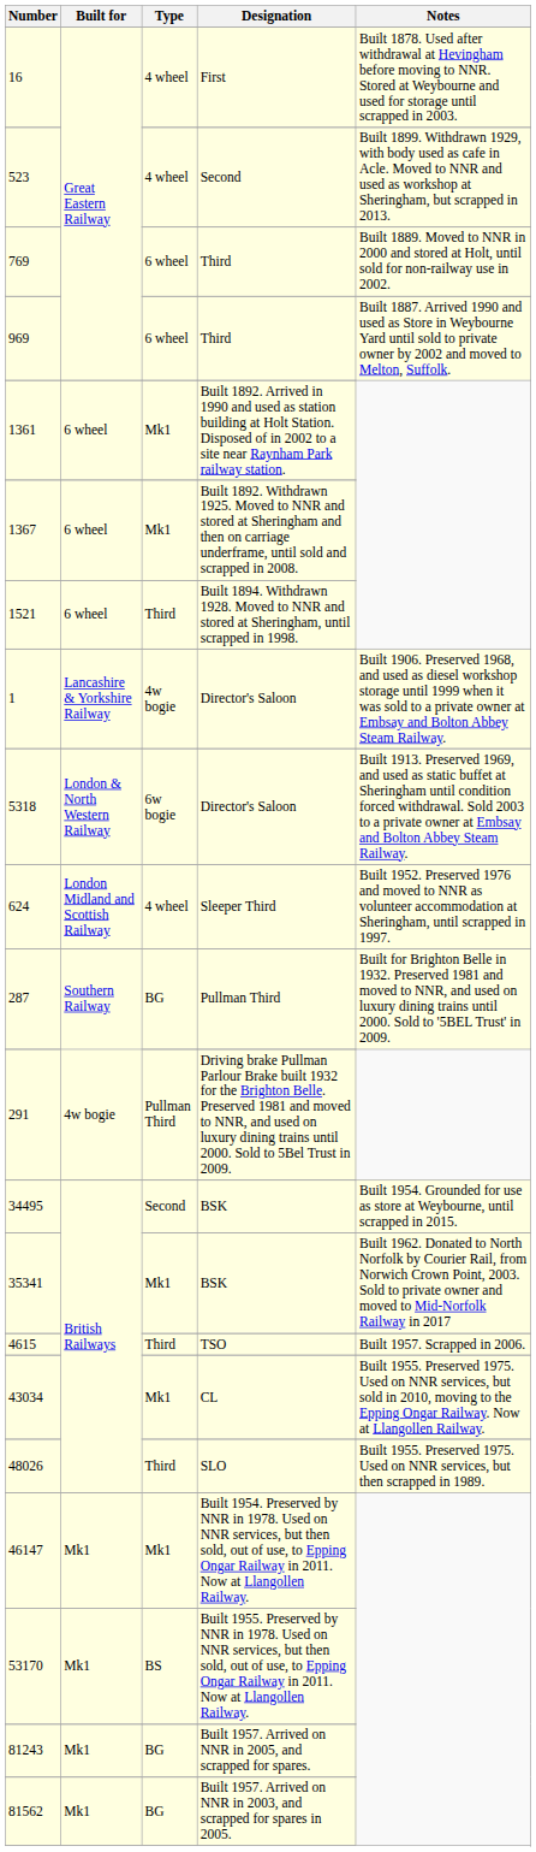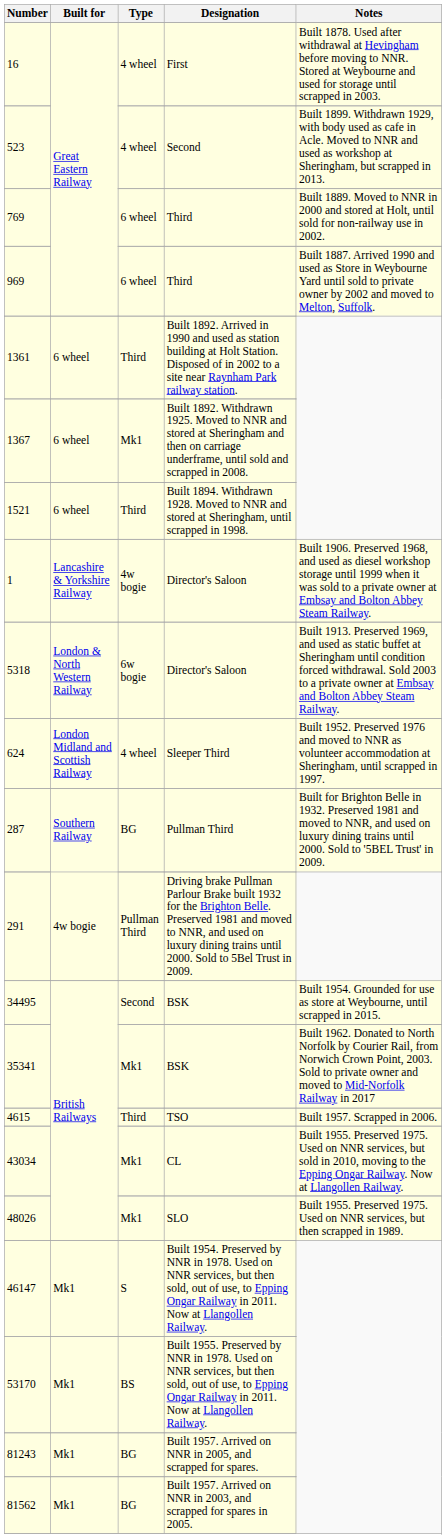 <table class="wikitable">
 <tr>
 <th>Number</th>
 <th>Built for</th>
 <th>Type</th>
 <th>Designation</th>
 <th>Notes</th>
 </tr>
 <tr>
 </tr>
 <tr bgcolor=#FFFFEO>
 <td>16</td>
 <td rowspan=7><a href='#'>Great Eastern Railway</a></td>
 <td>4 wheel</td>
 <td>First</td>
 <td>Built 1878. Used after withdrawal at <a href='#'>Hevingham</a> before moving to NNR. Stored at Weybourne and used for storage until scrapped in 2003.</td>
 </tr>
 <tr>
 </tr>
 <tr bgcolor=#FFFFEO>
 <td>523</td>
 <td>4 wheel</td>
 <td>Second</td>
 <td>Built 1899. Withdrawn 1929, with body used as cafe in Acle. Moved to NNR and used as workshop at Sheringham, but scrapped in 2013.</td>
 </tr>
 <tr>
 </tr>
 <tr bgcolor=#FFFFEO>
 <td>769</td>
 <td>6 wheel</td>
 <td>Third</td>
 <td>Built 1889. Moved to NNR in 2000 and stored at Holt, until sold for non-railway use in 2002.</td>
 </tr>
 <tr>
 </tr>
 <tr bgcolor=#FFFFEO>
 <td>969</td>
 <td>6 wheel</td>
 <td>Third</td>
 <td>Built 1887. Arrived 1990 and used as Store in Weybourne Yard until sold to private owner by 2002 and moved to <a href='#'>Melton</a>, <a href='#'>Suffolk</a>.</td>
 </tr>
 <tr>
 </tr>
 <tr bgcolor=#FFFFEO>
 <td>1361</td>
 <td>6 wheel</td>
-<td>Mk1</td>
+<td>Third</td>
 <td>Built 1892. Arrived in 1990 and used as station building at Holt Station. Disposed of in 2002 to a site near <a href='#'>Raynham Park railway station</a>.</td>
 </tr>
 <tr>
 </tr>
 <tr bgcolor=#FFFFEO>
 <td>1367</td>
 <td>6 wheel</td>
 <td>Mk1</td>
 <td>Built 1892. Withdrawn 1925. Moved to NNR and stored at Sheringham and then on carriage underframe, until sold and scrapped in 2008.</td>
 </tr>
 <tr>
 </tr>
 <tr bgcolor=#FFFFEO>
 <td>1521</td>
 <td>6 wheel</td>
 <td>Third</td>
 <td>Built 1894. Withdrawn 1928. Moved to NNR and stored at Sheringham, until scrapped in 1998.</td>
 </tr>
 <tr>
 </tr>
 <tr bgcolor=#FFFFEO>
 <td>1</td>
 <td><a href='#'>Lancashire & Yorkshire Railway</a></td>
 <td>4w bogie</td>
 <td>Director's Saloon</td>
 <td>Built 1906. Preserved 1968, and used as diesel workshop storage until 1999 when it was sold to a private owner at <a href='#'>Embsay and Bolton Abbey Steam Railway</a>.</td>
 </tr>
 <tr>
 </tr>
 <tr bgcolor=#FFFFEO>
 <td>5318</td>
 <td><a href='#'>London & North Western Railway</a></td>
 <td>6w bogie</td>
 <td>Director's Saloon</td>
 <td>Built 1913. Preserved 1969, and used as static buffet at Sheringham until condition forced withdrawal. Sold 2003 to a private owner at <a href='#'>Embsay and Bolton Abbey Steam Railway</a>.</td>
 </tr>
 <tr>
 </tr>
 <tr bgcolor=#FFFFEO>
 <td>624</td>
 <td><a href='#'>London Midland and Scottish Railway</a></td>
 <td>4 wheel</td>
 <td>Sleeper Third</td>
 <td>Built 1952. Preserved 1976 and moved to NNR as volunteer accommodation at Sheringham, until scrapped in 1997.</td>
 </tr>
 <tr>
 </tr>
 <tr bgcolor=#FFFFEO>
 <td>287</td>
 <td rowspan=2><a href='#'>Southern Railway</a></td>
 <td>BG</td>
 <td>Pullman Third</td>
 <td>Built for Brighton Belle in 1932. Preserved 1981 and moved to NNR, and used on luxury dining trains until 2000. Sold to '5BEL Trust' in 2009.</td>
 </tr>
 <tr>
 </tr>
 <tr bgcolor=#FFFFEO>
 <td>291</td>
 <td>4w bogie</td>
 <td>Pullman Third</td>
 <td>Driving brake Pullman Parlour Brake built 1932 for the <a href='#'>Brighton Belle</a>. Preserved 1981 and moved to NNR, and used on luxury dining trains until 2000. Sold to 5Bel Trust in 2009.</td>
 </tr>
 <tr>
 </tr>
 <tr bgcolor=#FFFFEO>
 <td>34495</td>
 <td rowspan=9><a href='#'>British Railways</a></td>
 <td>Second</td>
 <td>BSK</td>
 <td>Built 1954. Grounded for use as store at Weybourne, until scrapped in 2015.</td>
 </tr>
 <tr>
 </tr>
 <tr bgcolor=#FFFFEO>
 <td>35341</td>
 <td>Mk1</td>
 <td>BSK</td>
 <td>Built 1962. Donated to North Norfolk by Courier Rail, from Norwich Crown Point, 2003. Sold to private owner and moved to <a href='#'>Mid-Norfolk Railway</a> in 2017</td>
 </tr>
 <tr>
 </tr>
 <tr bgcolor=#FFFFEO>
 <td>4615</td>
 <td>Third</td>
 <td>TSO</td>
 <td>Built 1957. Scrapped in 2006.</td>
 </tr>
 <tr>
 </tr>
 <tr bgcolor=#FFFFEO>
 <td>43034</td>
 <td>Mk1</td>
 <td>CL</td>
 <td>Built 1955. Preserved 1975. Used on NNR services, but sold in 2010, moving to the <a href='#'>Epping Ongar Railway</a>. Now at <a href='#'>Llangollen Railway</a>.</td>
 </tr>
 <tr>
 </tr>
 <tr bgcolor=#FFFFEO>
 <td>48026</td>
-<td>Third</td>
+<td>Mk1</td>
 <td>SLO</td>
 <td>Built 1955. Preserved 1975. Used on NNR services, but then scrapped in 1989.</td>
 </tr>
 <tr>
 </tr>
 <tr bgcolor=#FFFFEO>
 <td>46147</td>
 <td>Mk1</td>
-<td>Mk1</td>
+<td>S</td>
 <td>Built 1954. Preserved by NNR in 1978. Used on NNR services, but then sold, out of use, to <a href='#'>Epping Ongar Railway</a> in 2011. Now at <a href='#'>Llangollen Railway</a>.</td>
 </tr>
 <tr>
 </tr>
 <tr bgcolor=#FFFFEO>
 <td>53170</td>
 <td>Mk1</td>
 <td>BS</td>
 <td>Built 1955. Preserved by NNR in 1978. Used on NNR services, but then sold, out of use, to <a href='#'>Epping Ongar Railway</a> in 2011. Now at <a href='#'>Llangollen Railway</a>.</td>
 </tr>
 <tr>
 </tr>
 <tr bgcolor=#FFFFEO>
 <td>81243</td>
 <td>Mk1</td>
 <td>BG</td>
 <td>Built 1957. Arrived on NNR in 2005, and scrapped for spares.</td>
 </tr>
 <tr>
 </tr>
 <tr bgcolor=#FFFFEO>
 <td>81562</td>
 <td>Mk1</td>
 <td>BG</td>
 <td>Built 1957. Arrived on NNR in 2003, and scrapped for spares in 2005.</td>
 </tr>
 <tr>
 </tr>
 </table>
